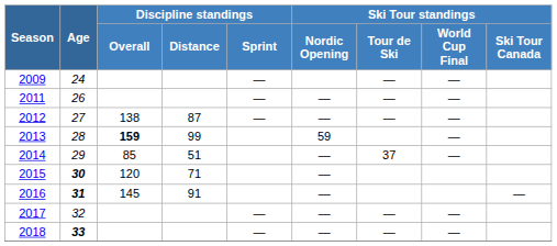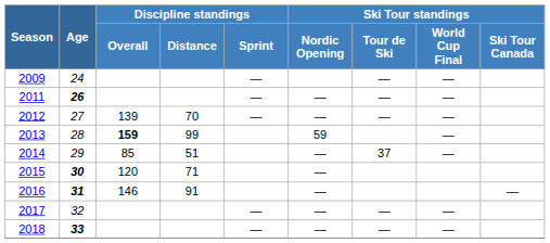 <table class="wikitable" style="font-size:95%; text-align:center; border:grey solid 1px; border-collapse:collapse; background:#ffffff;">
 <tr>
 <th style="background-color:#369; color:white; width:60px;" rowspan="2"> Season </th>
 <th style="background-color:#369; color:white; width:40px;" rowspan="2"> Age </th>
 <th style="background-color:#4180be; color:white;" colspan="3">Discipline standings</th>
 <th style="background-color:#4180be; color:white;" colspan="4">Ski Tour standings</th>
 </tr>
 <tr>
 <th style="background-color:#4180be; color:white; width:75px;">Overall</th>
 <th style="background-color:#4180be; color:white; width:75px;">Distance</th>
 <th style="background-color:#4180be; color:white; width:75px;">Sprint</th>
 <th style="background-color:#4180be; color:white; width:75px;">Nordic<br>Opening</th>
 <th style="background-color:#4180be; color:white; width:75px;">Tour de<br>Ski</th>
 <th style="background-color:#4180be; color:white; width:75px;">World Cup<br>Final</th>
 <th style="background-color:#4180be; color:white; width:75px;">Ski Tour<br>Canada</th>
 </tr>
 <tr>
 <td><a href='#'>2009</a></td>
 <td><em>24</em></td>
 <td></td>
 <td></td>
 <td>—</td>
 <td></td>
 <td>—</td>
 <td>—</td>
 <td></td>
 </tr>
 <tr>
 <td><a href='#'>2011</a></td>
-<td><em>26</em></td>
+<td><strong><em>26</em></strong></td>
 <td></td>
 <td></td>
 <td>—</td>
 <td>—</td>
 <td>—</td>
 <td>—</td>
 <td></td>
 </tr>
 <tr>
 <td><a href='#'>2012</a></td>
 <td><em>27</em></td>
-<td>138</td>
-<td>87</td>
+<td>139</td>
+<td>70</td>
 <td>—</td>
 <td>—</td>
 <td>—</td>
 <td>—</td>
 <td></td>
 </tr>
 <tr>
 <td><a href='#'>2013</a></td>
 <td><em>28</em></td>
 <td><strong>159</strong></td>
 <td>99</td>
 <td></td>
 <td>59</td>
 <td></td>
 <td>—</td>
 <td></td>
 </tr>
 <tr>
 <td><a href='#'>2014</a></td>
 <td><em>29</em></td>
 <td>85</td>
 <td>51</td>
 <td></td>
 <td>—</td>
 <td>37</td>
 <td>—</td>
 <td></td>
 </tr>
 <tr>
 <td><a href='#'>2015</a></td>
 <td><strong><em>30</em></strong></td>
 <td>120</td>
 <td>71</td>
 <td></td>
 <td>—</td>
 <td></td>
 <td></td>
 <td></td>
 </tr>
 <tr>
 <td><a href='#'>2016</a></td>
 <td><strong><em>31</em></strong></td>
-<td>145</td>
+<td>146</td>
 <td>91</td>
 <td></td>
 <td>—</td>
 <td></td>
 <td></td>
 <td>—</td>
 </tr>
 <tr>
 <td><a href='#'>2017</a></td>
 <td><em>32</em></td>
 <td></td>
 <td></td>
 <td>—</td>
 <td>—</td>
 <td>—</td>
 <td>—</td>
 <td></td>
 </tr>
 <tr>
 <td><a href='#'>2018</a></td>
 <td><strong><em>33</em></strong></td>
 <td></td>
 <td></td>
 <td>—</td>
 <td>—</td>
 <td>—</td>
 <td>—</td>
 <td></td>
 </tr>
 <tr>
 </tr>
 </table>
